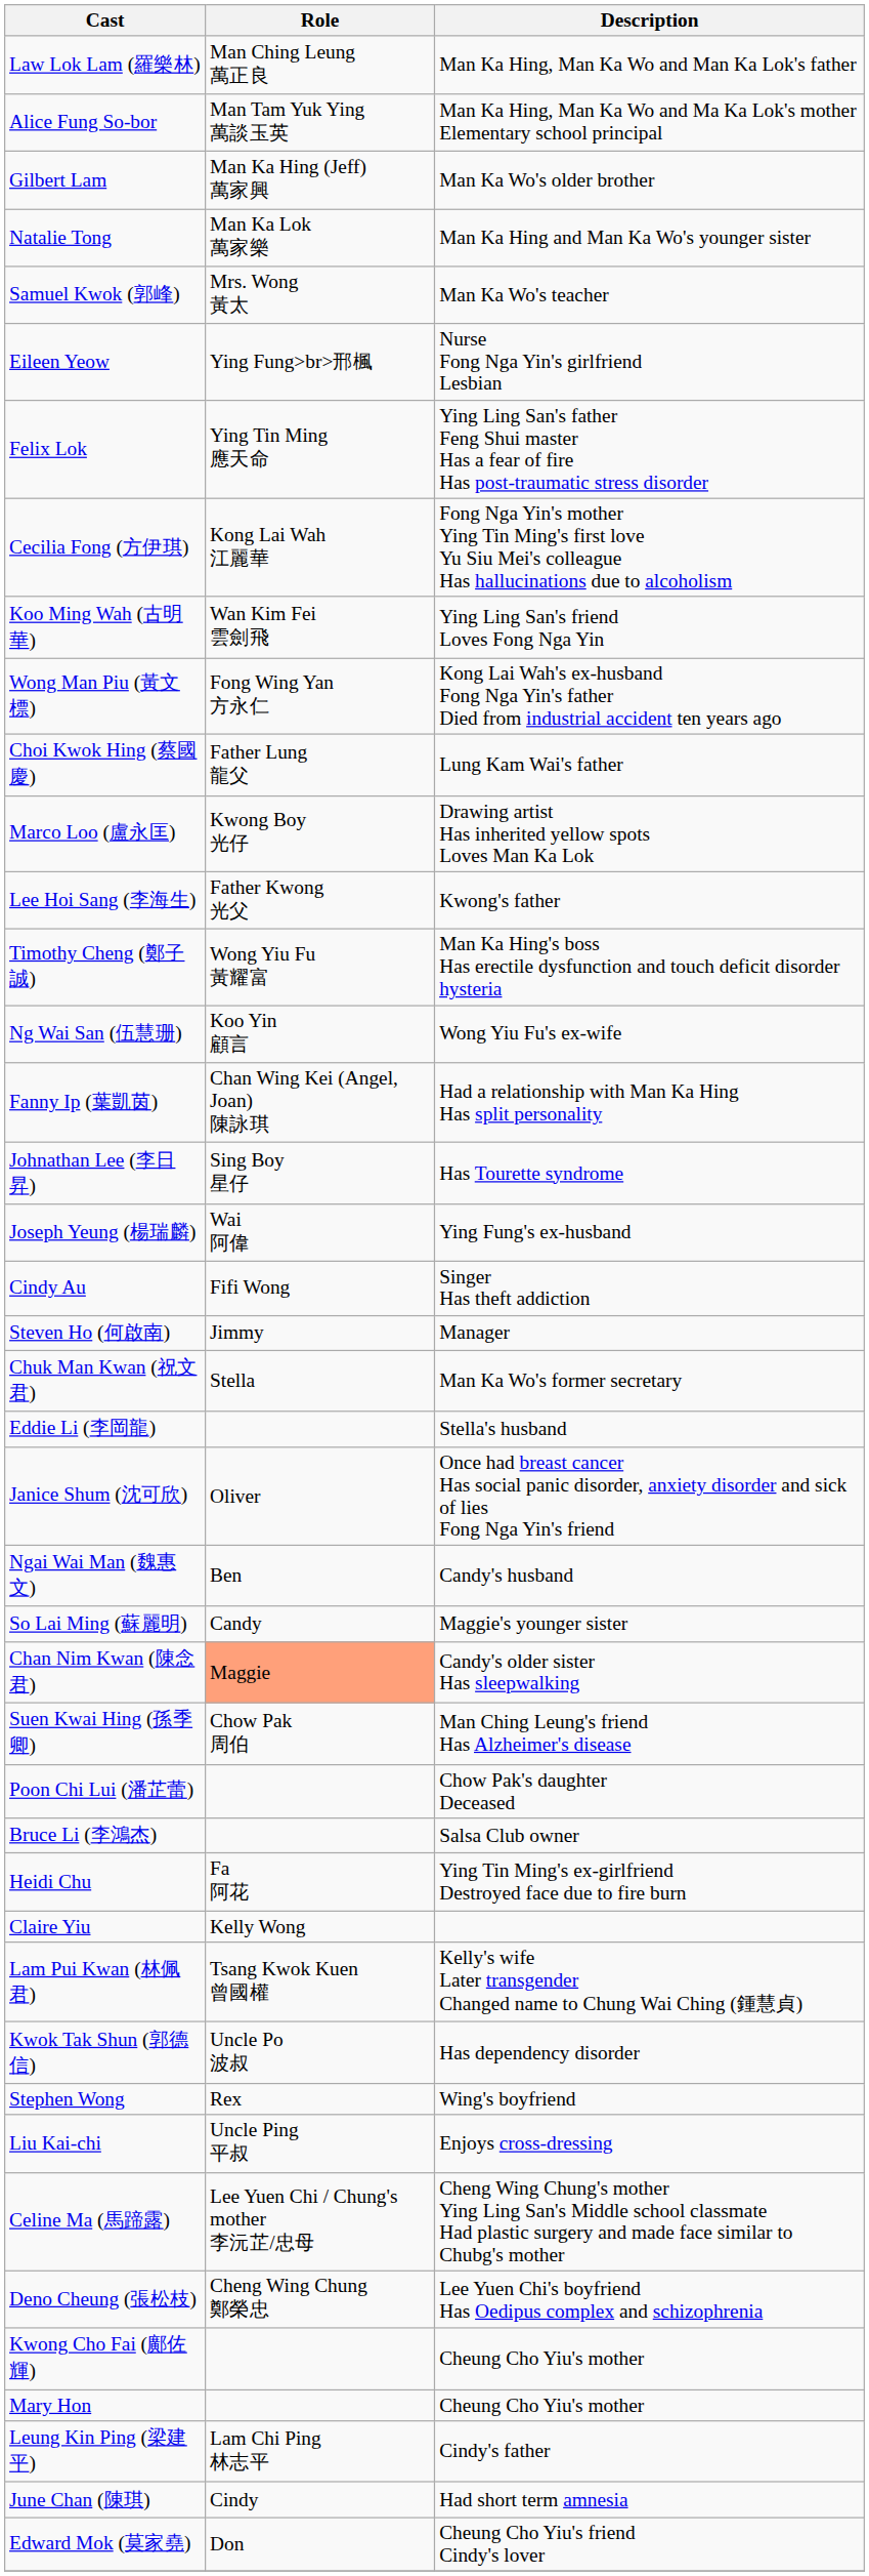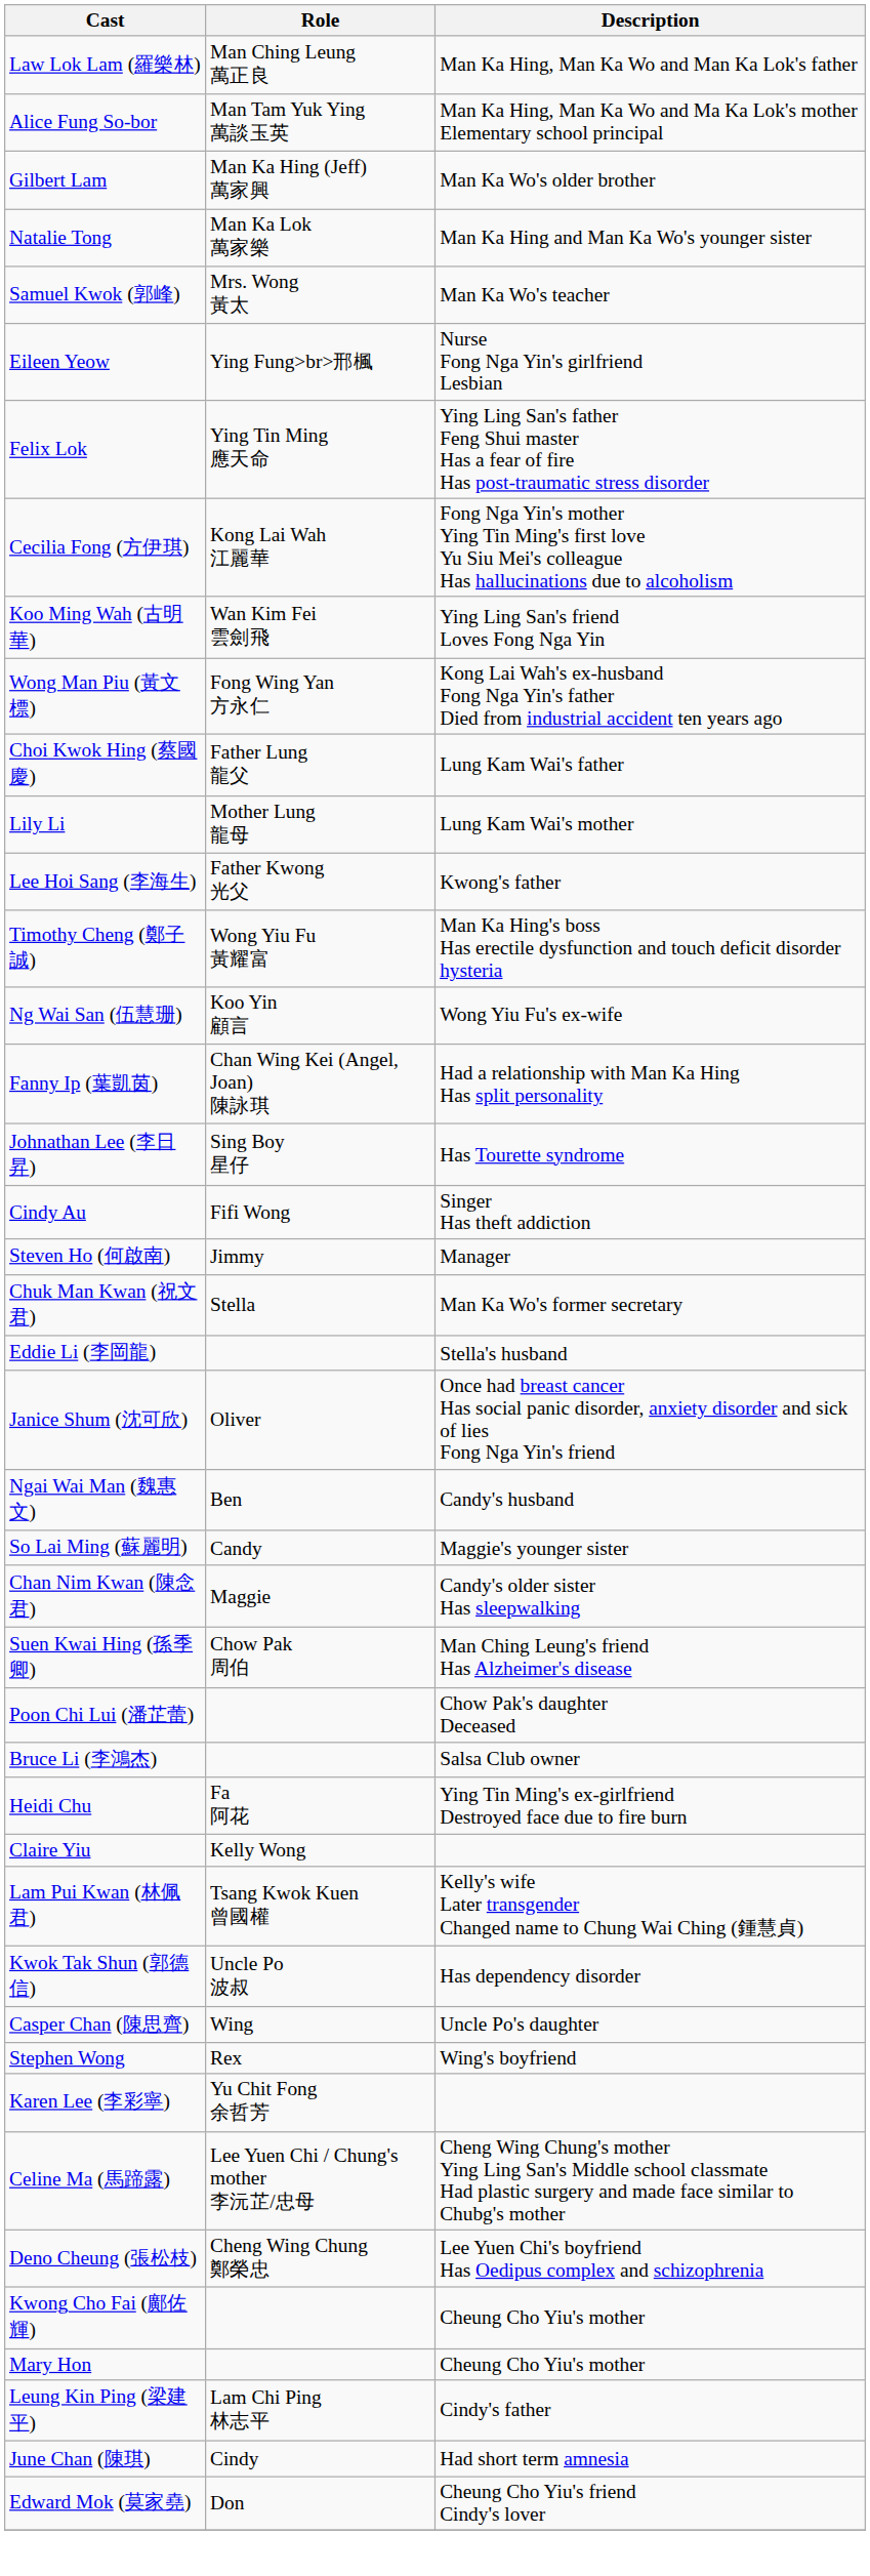 <table class="wikitable" width="55%">
 <tr>
 <th>Cast</th>
 <th>Role</th>
 <th>Description</th>
 </tr>
 <tr>
 <td><a href='#'>Law Lok Lam</a> (<a href='#'>羅樂林</a>)</td>
 <td>Man Ching Leung<br>萬正良</td>
 <td>Man Ka Hing, Man Ka Wo and Man Ka Lok's father</td>
 </tr>
 <tr>
 <td><a href='#'>Alice Fung So-bor</a></td>
 <td>Man Tam Yuk Ying<br>萬談玉英</td>
 <td>Man Ka Hing, Man Ka Wo and Ma Ka Lok's mother<br>Elementary school principal</td>
 </tr>
 <tr>
 <td><a href='#'>Gilbert Lam</a></td>
 <td>Man Ka Hing (Jeff)<br>萬家興</td>
 <td>Man Ka Wo's older brother</td>
 </tr>
 <tr>
 <td><a href='#'>Natalie Tong</a></td>
 <td>Man Ka Lok<br>萬家樂</td>
 <td>Man Ka Hing and Man Ka Wo's younger sister</td>
 </tr>
 <tr>
 <td><a href='#'>Samuel Kwok</a> (<a href='#'>郭峰</a>)</td>
 <td>Mrs. Wong<br>黃太</td>
 <td>Man Ka Wo's teacher</td>
 </tr>
 <tr>
 <td><a href='#'>Eileen Yeow</a></td>
 <td>Ying Fung>br>邢楓</td>
 <td>Nurse<br>Fong Nga Yin's girlfriend<br>Lesbian</td>
 </tr>
 <tr>
 <td><a href='#'>Felix Lok</a></td>
 <td>Ying Tin Ming<br>應天命</td>
 <td>Ying Ling San's father<br>Feng Shui master<br>Has a fear of fire<br>Has <a href='#'>post-traumatic stress disorder</a></td>
 </tr>
 <tr>
 <td><a href='#'>Cecilia Fong</a> (<a href='#'>方伊琪</a>)</td>
 <td>Kong Lai Wah<br>江麗華</td>
 <td>Fong Nga Yin's mother<br>Ying Tin Ming's first love<br>Yu Siu Mei's colleague<br>Has <a href='#'>hallucinations</a> due to <a href='#'>alcoholism</a></td>
 </tr>
 <tr>
 <td><a href='#'>Koo Ming Wah</a> (<a href='#'>古明華</a>)</td>
 <td>Wan Kim Fei<br>雲劍飛</td>
 <td>Ying Ling San's friend<br>Loves Fong Nga Yin</td>
 </tr>
 <tr>
 <td><a href='#'>Wong Man Piu</a> (<a href='#'>黃文標</a>)</td>
 <td>Fong Wing Yan<br>方永仁</td>
 <td>Kong Lai Wah's ex-husband<br>Fong Nga Yin's father<br>Died from <a href='#'>industrial accident</a> ten years ago</td>
 </tr>
 <tr>
 <td><a href='#'>Choi Kwok Hing</a> (<a href='#'>蔡國慶</a>)</td>
 <td>Father Lung<br>龍父</td>
 <td>Lung Kam Wai's father</td>
 </tr>
 <tr>
-<td><a href='#'>Marco Loo</a> (<a href='#'>盧永匡</a>)</td>
-<td>Kwong Boy<br>光仔</td>
-<td>Drawing artist<br>Has inherited yellow spots<br>Loves Man Ka Lok</td>
+<td><a href='#'>Lily Li</a></td>
+<td>Mother Lung<br>龍母</td>
+<td>Lung Kam Wai's mother</td>
 </tr>
 <tr>
 <td><a href='#'>Lee Hoi Sang</a> (<a href='#'>李海生</a>)</td>
 <td>Father Kwong<br>光父</td>
 <td>Kwong's father</td>
 </tr>
 <tr>
 <td><a href='#'>Timothy Cheng</a> (<a href='#'>鄭子誠</a>)</td>
 <td>Wong Yiu Fu<br>黃耀富</td>
 <td>Man Ka Hing's boss<br>Has erectile dysfunction and touch deficit disorder <a href='#'>hysteria</a></td>
 </tr>
 <tr>
 <td><a href='#'>Ng Wai San</a> (<a href='#'>伍慧珊</a>)</td>
 <td>Koo Yin<br>顧言</td>
 <td>Wong Yiu Fu's ex-wife</td>
 </tr>
 <tr>
 <td><a href='#'>Fanny Ip</a> (<a href='#'>葉凱茵</a>)</td>
 <td>Chan Wing Kei (Angel, Joan)<br>陳詠琪</td>
 <td>Had a relationship with Man Ka Hing<br>Has <a href='#'>split personality</a></td>
 </tr>
 <tr>
 <td><a href='#'>Johnathan Lee</a> (<a href='#'>李日昇</a>)</td>
 <td>Sing Boy<br>星仔</td>
 <td>Has <a href='#'>Tourette syndrome</a></td>
-</tr>
-<tr>
-<td><a href='#'>Joseph Yeung</a> (<a href='#'>楊瑞麟</a>)</td>
-<td>Wai<br>阿偉</td>
-<td>Ying Fung's ex-husband</td>
 </tr>
 <tr>
 <td><a href='#'>Cindy Au</a></td>
 <td>Fifi Wong</td>
 <td>Singer<br>Has theft addiction</td>
 </tr>
 <tr>
 <td><a href='#'>Steven Ho</a> (<a href='#'>何啟南</a>)</td>
 <td>Jimmy</td>
 <td>Manager</td>
 </tr>
 <tr>
 <td><a href='#'>Chuk Man Kwan</a> (<a href='#'>祝文君</a>)</td>
 <td>Stella</td>
 <td>Man Ka Wo's former secretary</td>
 </tr>
 <tr>
 <td><a href='#'>Eddie Li</a> (<a href='#'>李岡龍</a>)</td>
 <td></td>
 <td>Stella's husband</td>
 </tr>
 <tr>
 <td><a href='#'>Janice Shum</a> (<a href='#'>沈可欣</a>)</td>
 <td>Oliver</td>
 <td>Once had <a href='#'>breast cancer</a><br>Has social panic disorder, <a href='#'>anxiety disorder</a> and sick of lies<br>Fong Nga Yin's friend</td>
 </tr>
 <tr>
 <td><a href='#'>Ngai Wai Man</a> (<a href='#'>魏惠文</a>)</td>
 <td>Ben</td>
 <td>Candy's husband</td>
 </tr>
 <tr>
 <td><a href='#'>So Lai Ming</a> (<a href='#'>蘇麗明</a>)</td>
 <td>Candy</td>
 <td>Maggie's younger sister</td>
 </tr>
 <tr>
 <td><a href='#'>Chan Nim Kwan</a> (<a href='#'>陳念君</a>)</td>
-<td style="background: lightsalmon;">Maggie</td>
+<td>Maggie</td>
 <td>Candy's older sister<br>Has <a href='#'>sleepwalking</a></td>
 </tr>
 <tr>
 <td><a href='#'>Suen Kwai Hing</a> (<a href='#'>孫季卿</a>)</td>
 <td>Chow Pak<br>周伯</td>
 <td>Man Ching Leung's friend<br>Has <a href='#'>Alzheimer's disease</a></td>
 </tr>
 <tr>
 <td><a href='#'>Poon Chi Lui</a> (<a href='#'>潘芷蕾</a>)</td>
 <td></td>
 <td>Chow Pak's daughter<br>Deceased</td>
 </tr>
 <tr>
 <td><a href='#'>Bruce Li</a> (<a href='#'>李鴻杰</a>)</td>
 <td></td>
 <td>Salsa Club owner</td>
 </tr>
 <tr>
 <td><a href='#'>Heidi Chu</a></td>
 <td>Fa<br>阿花</td>
 <td>Ying Tin Ming's ex-girlfriend<br>Destroyed face due to fire burn</td>
 </tr>
 <tr>
 <td><a href='#'>Claire Yiu</a></td>
 <td>Kelly Wong</td>
 <td></td>
 </tr>
 <tr>
 <td><a href='#'>Lam Pui Kwan</a> (<a href='#'>林佩君</a>)</td>
 <td>Tsang Kwok Kuen<br>曾國權</td>
 <td>Kelly's wife<br>Later <a href='#'>transgender</a><br>Changed name to Chung Wai Ching (鍾慧貞)</td>
 </tr>
 <tr>
 <td><a href='#'>Kwok Tak Shun</a> (<a href='#'>郭德信</a>)</td>
 <td>Uncle Po<br>波叔</td>
 <td>Has dependency disorder</td>
 </tr>
 <tr>
+<td><a href='#'>Casper Chan</a> (<a href='#'>陳思齊</a>)</td>
+<td>Wing</td>
+<td>Uncle Po's daughter</td>
+</tr>
+<tr>
 <td><a href='#'>Stephen Wong</a></td>
 <td>Rex</td>
 <td>Wing's boyfriend</td>
 </tr>
 <tr>
-<td><a href='#'>Liu Kai-chi</a></td>
-<td>Uncle Ping<br>平叔</td>
-<td>Enjoys <a href='#'>cross-dressing</a></td>
+<td><a href='#'>Karen Lee</a> (<a href='#'>李彩寧</a>)</td>
+<td>Yu Chit Fong<br>余哲芳</td>
+<td></td>
 </tr>
 <tr>
 <td><a href='#'>Celine Ma</a> (<a href='#'>馬蹄露</a>)</td>
 <td>Lee Yuen Chi / Chung's mother<br>李沅芷/忠母</td>
 <td>Cheng Wing Chung's mother<br>Ying Ling San's Middle school classmate<br>Had plastic surgery and made face similar to Chubg's mother</td>
 </tr>
 <tr>
 <td><a href='#'>Deno Cheung</a> (<a href='#'>張松枝</a>)</td>
 <td>Cheng Wing Chung<br>鄭榮忠</td>
 <td>Lee Yuen Chi's boyfriend<br>Has <a href='#'>Oedipus complex</a> and <a href='#'>schizophrenia</a></td>
 </tr>
 <tr>
 <td><a href='#'>Kwong Cho Fai</a> (<a href='#'>鄺佐輝</a>)</td>
 <td></td>
 <td>Cheung Cho Yiu's mother</td>
 </tr>
 <tr>
 <td><a href='#'>Mary Hon</a></td>
 <td></td>
 <td>Cheung Cho Yiu's mother</td>
 </tr>
 <tr>
 <td><a href='#'>Leung Kin Ping</a> (<a href='#'>梁建平</a>)</td>
 <td>Lam Chi Ping<br>林志平</td>
 <td>Cindy's father</td>
 </tr>
 <tr>
 <td><a href='#'>June Chan</a> (<a href='#'>陳琪</a>)</td>
 <td>Cindy</td>
 <td>Had short term <a href='#'>amnesia</a></td>
 </tr>
 <tr>
 <td><a href='#'>Edward Mok</a> (<a href='#'>莫家堯</a>)</td>
 <td>Don</td>
 <td>Cheung Cho Yiu's friend<br>Cindy's lover</td>
 </tr>
 <tr>
 </tr>
 </table>
